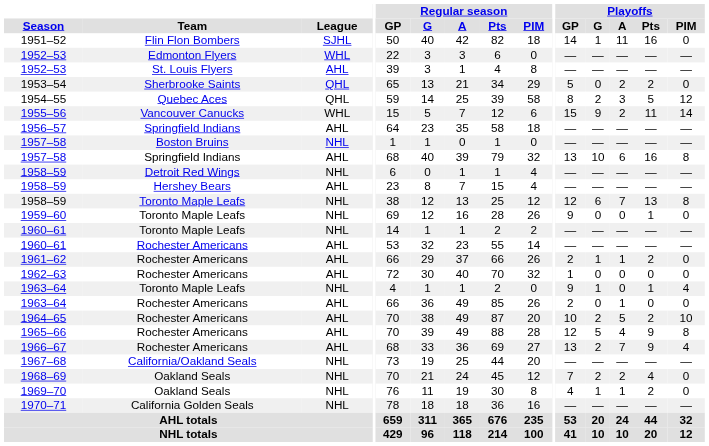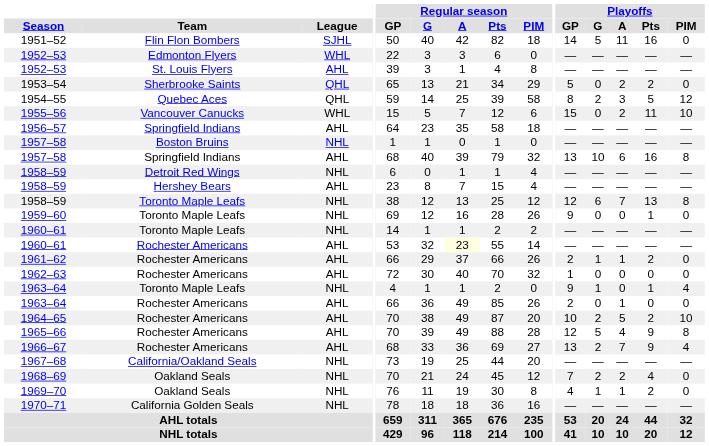 <table border="0" cellpadding="1" cellspacing="0" style="text-align:center; width:60em">
 <tr bgcolor="#e0e0e0">
 <th colspan="3" bgcolor="#ffffff"></th>
 <th rowspan="100" bgcolor="#ffffff"></th>
 <th colspan="5"><a href='#'>Regular season</a></th>
 <th rowspan="100" bgcolor="#ffffff"></th>
 <th colspan="5"><a href='#'>Playoffs</a></th>
 </tr>
 <tr bgcolor="#e0e0e0">
 <th><a href='#'>Season</a></th>
 <th>Team</th>
 <th>League</th>
 <th>GP</th>
 <th><a href='#'>G</a></th>
 <th><a href='#'>A</a></th>
 <th><a href='#'>Pts</a></th>
 <th><a href='#'>PIM</a></th>
 <th>GP</th>
 <th>G</th>
 <th>A</th>
 <th>Pts</th>
 <th>PIM</th>
 </tr>
 <tr>
 <td>1951–52</td>
 <td><a href='#'>Flin Flon Bombers</a></td>
 <td><a href='#'>SJHL</a></td>
 <td>50</td>
 <td>40</td>
 <td>42</td>
 <td>82</td>
 <td>18</td>
 <td>14</td>
-<td>1</td>
+<td>5</td>
 <td>11</td>
 <td>16</td>
 <td>0</td>
 </tr>
 <tr bgcolor="#f0f0f0">
 <td><a href='#'>1952–53</a></td>
 <td><a href='#'>Edmonton Flyers</a></td>
 <td><a href='#'>WHL</a></td>
 <td>22</td>
 <td>3</td>
 <td>3</td>
 <td>6</td>
 <td>0</td>
 <td>—</td>
 <td>—</td>
 <td>—</td>
 <td>—</td>
 <td>—</td>
 </tr>
 <tr>
 <td><a href='#'>1952–53</a></td>
 <td><a href='#'>St. Louis Flyers</a></td>
 <td><a href='#'>AHL</a></td>
 <td>39</td>
 <td>3</td>
 <td>1</td>
 <td>4</td>
 <td>8</td>
 <td>—</td>
 <td>—</td>
 <td>—</td>
 <td>—</td>
 <td>—</td>
 </tr>
 <tr bgcolor="#f0f0f0">
 <td>1953–54</td>
 <td><a href='#'>Sherbrooke Saints</a></td>
 <td><a href='#'>QHL</a></td>
 <td>65</td>
 <td>13</td>
 <td>21</td>
 <td>34</td>
 <td>29</td>
 <td>5</td>
 <td>0</td>
 <td>2</td>
 <td>2</td>
 <td>0</td>
 </tr>
 <tr>
 <td>1954–55</td>
 <td><a href='#'>Quebec Aces</a></td>
 <td>QHL</td>
 <td>59</td>
 <td>14</td>
 <td>25</td>
 <td>39</td>
 <td>58</td>
 <td>8</td>
 <td>2</td>
 <td>3</td>
 <td>5</td>
 <td>12</td>
 </tr>
 <tr bgcolor="#f0f0f0">
 <td><a href='#'>1955–56</a></td>
 <td><a href='#'>Vancouver Canucks</a></td>
 <td>WHL</td>
 <td>15</td>
 <td>5</td>
 <td>7</td>
 <td>12</td>
 <td>6</td>
 <td>15</td>
-<td>9</td>
+<td>0</td>
 <td>2</td>
 <td>11</td>
-<td>14</td>
+<td>10</td>
 </tr>
 <tr>
 <td><a href='#'>1956–57</a></td>
 <td><a href='#'>Springfield Indians</a></td>
 <td>AHL</td>
 <td>64</td>
 <td>23</td>
 <td>35</td>
 <td>58</td>
 <td>18</td>
 <td>—</td>
 <td>—</td>
 <td>—</td>
 <td>—</td>
 <td>—</td>
 </tr>
 <tr bgcolor="#f0f0f0">
 <td><a href='#'>1957–58</a></td>
 <td><a href='#'>Boston Bruins</a></td>
 <td><a href='#'>NHL</a></td>
 <td>1</td>
 <td>1</td>
 <td>0</td>
 <td>1</td>
 <td>0</td>
 <td>—</td>
 <td>—</td>
 <td>—</td>
 <td>—</td>
 <td>—</td>
 </tr>
 <tr>
 <td><a href='#'>1957–58</a></td>
 <td>Springfield Indians</td>
 <td>AHL</td>
 <td>68</td>
 <td>40</td>
 <td>39</td>
 <td>79</td>
 <td>32</td>
 <td>13</td>
 <td>10</td>
 <td>6</td>
 <td>16</td>
 <td>8</td>
 </tr>
 <tr bgcolor="#f0f0f0">
 <td><a href='#'>1958–59</a></td>
 <td><a href='#'>Detroit Red Wings</a></td>
 <td>NHL</td>
 <td>6</td>
 <td>0</td>
 <td>1</td>
 <td>1</td>
 <td>4</td>
 <td>—</td>
 <td>—</td>
 <td>—</td>
 <td>—</td>
 <td>—</td>
 </tr>
 <tr>
 <td><a href='#'>1958–59</a></td>
 <td><a href='#'>Hershey Bears</a></td>
 <td>AHL</td>
 <td>23</td>
 <td>8</td>
 <td>7</td>
 <td>15</td>
 <td>4</td>
 <td>—</td>
 <td>—</td>
 <td>—</td>
 <td>—</td>
 <td>—</td>
 </tr>
 <tr bgcolor="#f0f0f0">
 <td>1958–59</td>
 <td><a href='#'>Toronto Maple Leafs</a></td>
 <td>NHL</td>
 <td>38</td>
 <td>12</td>
 <td>13</td>
 <td>25</td>
 <td>12</td>
 <td>12</td>
 <td>6</td>
 <td>7</td>
 <td>13</td>
 <td>8</td>
 </tr>
 <tr>
 <td><a href='#'>1959–60</a></td>
 <td>Toronto Maple Leafs</td>
 <td>NHL</td>
 <td>69</td>
 <td>12</td>
 <td>16</td>
 <td>28</td>
 <td>26</td>
 <td>9</td>
 <td>0</td>
 <td>0</td>
 <td>1</td>
 <td>0</td>
 </tr>
 <tr bgcolor="#f0f0f0">
 <td><a href='#'>1960–61</a></td>
 <td>Toronto Maple Leafs</td>
 <td>NHL</td>
 <td>14</td>
 <td>1</td>
 <td>1</td>
 <td>2</td>
 <td>2</td>
 <td>—</td>
 <td>—</td>
 <td>—</td>
 <td>—</td>
 <td>—</td>
 </tr>
 <tr>
 <td><a href='#'>1960–61</a></td>
 <td><a href='#'>Rochester Americans</a></td>
 <td>AHL</td>
 <td>53</td>
 <td>32</td>
-<td>23</td>
+<td style="background: lightyellow;">23</td>
 <td>55</td>
 <td>14</td>
 <td>—</td>
 <td>—</td>
 <td>—</td>
 <td>—</td>
 <td>—</td>
 </tr>
 <tr bgcolor="#f0f0f0">
 <td><a href='#'>1961–62</a></td>
 <td>Rochester Americans</td>
 <td>AHL</td>
 <td>66</td>
 <td>29</td>
 <td>37</td>
 <td>66</td>
 <td>26</td>
 <td>2</td>
 <td>1</td>
 <td>1</td>
 <td>2</td>
 <td>0</td>
 </tr>
 <tr>
 <td><a href='#'>1962–63</a></td>
 <td>Rochester Americans</td>
 <td>AHL</td>
 <td>72</td>
 <td>30</td>
 <td>40</td>
 <td>70</td>
 <td>32</td>
 <td>1</td>
 <td>0</td>
 <td>0</td>
 <td>0</td>
 <td>0</td>
 </tr>
 <tr bgcolor="#f0f0f0">
 <td><a href='#'>1963–64</a></td>
 <td>Toronto Maple Leafs</td>
 <td>NHL</td>
 <td>4</td>
 <td>1</td>
 <td>1</td>
 <td>2</td>
 <td>0</td>
 <td>9</td>
 <td>1</td>
 <td>0</td>
 <td>1</td>
 <td>4</td>
 </tr>
 <tr>
 <td><a href='#'>1963–64</a></td>
 <td>Rochester Americans</td>
 <td>AHL</td>
 <td>66</td>
 <td>36</td>
 <td>49</td>
 <td>85</td>
 <td>26</td>
 <td>2</td>
 <td>0</td>
 <td>1</td>
 <td>0</td>
 <td>0</td>
 </tr>
 <tr bgcolor="#f0f0f0">
 <td><a href='#'>1964–65</a></td>
 <td>Rochester Americans</td>
 <td>AHL</td>
 <td>70</td>
 <td>38</td>
 <td>49</td>
 <td>87</td>
 <td>20</td>
 <td>10</td>
 <td>2</td>
 <td>5</td>
 <td>2</td>
 <td>10</td>
 </tr>
 <tr>
 <td><a href='#'>1965–66</a></td>
 <td>Rochester Americans</td>
 <td>AHL</td>
 <td>70</td>
 <td>39</td>
 <td>49</td>
 <td>88</td>
 <td>28</td>
 <td>12</td>
 <td>5</td>
 <td>4</td>
 <td>9</td>
 <td>8</td>
 </tr>
 <tr bgcolor="#f0f0f0">
 <td><a href='#'>1966–67</a></td>
 <td>Rochester Americans</td>
 <td>AHL</td>
 <td>68</td>
 <td>33</td>
 <td>36</td>
 <td>69</td>
 <td>27</td>
 <td>13</td>
 <td>2</td>
 <td>7</td>
 <td>9</td>
 <td>4</td>
 </tr>
 <tr>
 <td><a href='#'>1967–68</a></td>
 <td><a href='#'>California/Oakland Seals</a></td>
 <td>NHL</td>
 <td>73</td>
 <td>19</td>
 <td>25</td>
 <td>44</td>
 <td>20</td>
 <td>—</td>
 <td>—</td>
 <td>—</td>
 <td>—</td>
 <td>—</td>
 </tr>
 <tr bgcolor="#f0f0f0">
 <td><a href='#'>1968–69</a></td>
 <td>Oakland Seals</td>
 <td>NHL</td>
 <td>70</td>
 <td>21</td>
 <td>24</td>
 <td>45</td>
 <td>12</td>
 <td>7</td>
 <td>2</td>
 <td>2</td>
 <td>4</td>
 <td>0</td>
 </tr>
 <tr>
 <td><a href='#'>1969–70</a></td>
 <td>Oakland Seals</td>
 <td>NHL</td>
 <td>76</td>
 <td>11</td>
 <td>19</td>
 <td>30</td>
 <td>8</td>
 <td>4</td>
 <td>1</td>
 <td>1</td>
 <td>2</td>
 <td>0</td>
 </tr>
 <tr bgcolor="#f0f0f0">
 <td><a href='#'>1970–71</a></td>
 <td>California Golden Seals</td>
 <td>NHL</td>
 <td>78</td>
 <td>18</td>
 <td>18</td>
 <td>36</td>
 <td>16</td>
 <td>—</td>
 <td>—</td>
 <td>—</td>
 <td>—</td>
 <td>—</td>
 </tr>
 <tr bgcolor="#e0e0e0">
 <th colspan="3">AHL totals</th>
 <th>659</th>
 <th>311</th>
 <th>365</th>
 <th>676</th>
 <th>235</th>
 <th>53</th>
 <th>20</th>
 <th>24</th>
 <th>44</th>
 <th>32</th>
 </tr>
 <tr bgcolor="#e0e0e0">
 <th colspan="3">NHL totals</th>
 <th>429</th>
 <th>96</th>
 <th>118</th>
 <th>214</th>
 <th>100</th>
 <th>41</th>
 <th>10</th>
 <th>10</th>
 <th>20</th>
 <th>12</th>
 </tr>
 </table>
